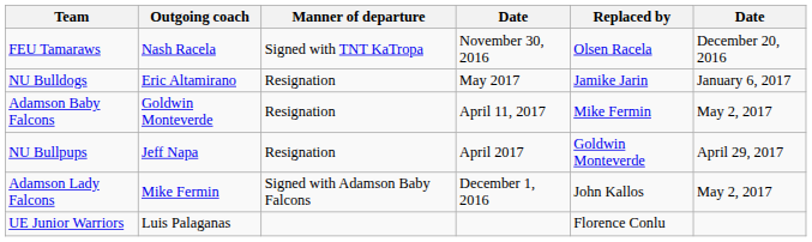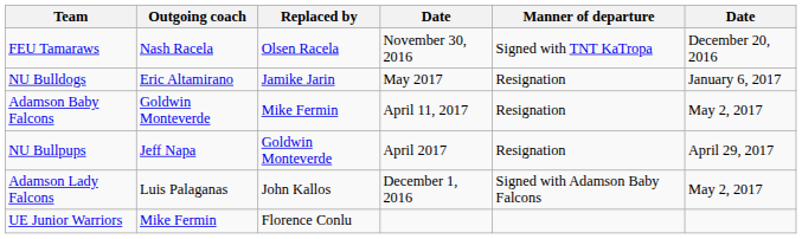 <table class=wikitable>
 <tr>
 <th>Team</th>
 <th>Outgoing coach</th>
+<th>Replaced by</th>
+<th>Date</th>
 <th>Manner of departure</th>
-<th>Date</th>
-<th>Replaced by</th>
 <th>Date</th>
 </tr>
 <tr>
 <td><a href='#'>FEU Tamaraws</a></td>
 <td><a href='#'>Nash Racela</a></td>
+<td><a href='#'>Olsen Racela</a></td>
+<td>November 30, 2016</td>
 <td>Signed with <a href='#'>TNT KaTropa</a></td>
-<td>November 30, 2016</td>
-<td><a href='#'>Olsen Racela</a></td>
 <td>December 20, 2016</td>
 </tr>
 <tr>
 <td><a href='#'>NU Bulldogs</a></td>
 <td><a href='#'>Eric Altamirano</a></td>
+<td><a href='#'>Jamike Jarin</a></td>
+<td>May 2017</td>
 <td>Resignation</td>
-<td>May 2017</td>
-<td><a href='#'>Jamike Jarin</a></td>
 <td>January 6, 2017</td>
 </tr>
 <tr>
 <td><a href='#'>Adamson Baby Falcons</a></td>
 <td><a href='#'>Goldwin Monteverde</a></td>
+<td><a href='#'>Mike Fermin</a></td>
+<td>April 11, 2017</td>
 <td>Resignation</td>
-<td>April 11, 2017</td>
-<td><a href='#'>Mike Fermin</a></td>
 <td>May 2, 2017</td>
 </tr>
 <tr>
 <td><a href='#'>NU Bullpups</a></td>
 <td><a href='#'>Jeff Napa</a></td>
+<td><a href='#'>Goldwin Monteverde</a></td>
+<td>April 2017</td>
 <td>Resignation</td>
-<td>April 2017</td>
-<td><a href='#'>Goldwin Monteverde</a></td>
 <td>April 29, 2017</td>
 </tr>
 <tr>
 <td><a href='#'>Adamson Lady Falcons</a></td>
-<td><a href='#'>Mike Fermin</a></td>
+<td>Luis Palaganas</td>
+<td>John Kallos</td>
+<td>December 1, 2016</td>
 <td>Signed with Adamson Baby Falcons</td>
-<td>December 1, 2016</td>
-<td>John Kallos</td>
 <td>May 2, 2017</td>
 </tr>
 <tr>
 <td><a href='#'>UE Junior Warriors</a></td>
-<td>Luis Palaganas</td>
+<td><a href='#'>Mike Fermin</a></td>
+<td>Florence Conlu</td>
 <td></td>
 <td></td>
-<td>Florence Conlu</td>
 <td></td>
 </tr>
 </table>
